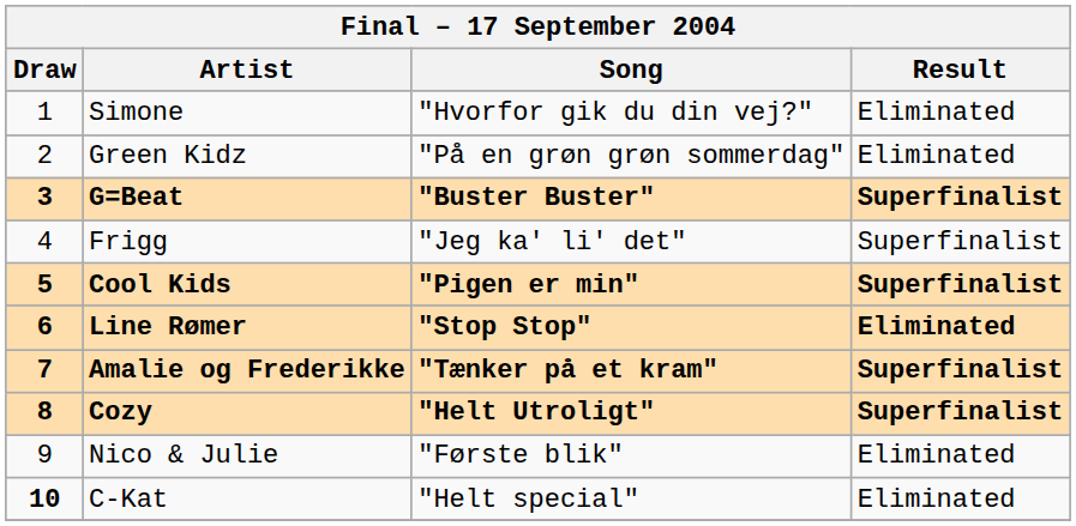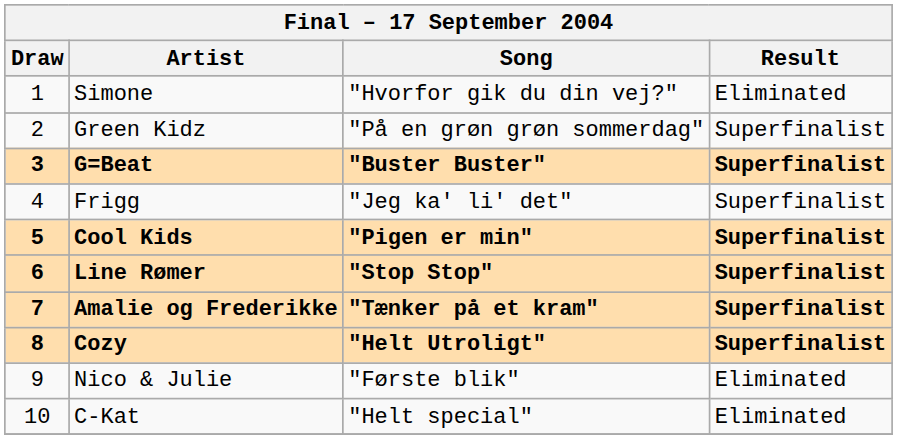 <table class="sortable wikitable" style="margin: 1em auto 1em auto;">
 <tr>
 <th colspan="4"><strong>Final – 17 September 2004</strong></th>
 </tr>
 <tr>
 <th>Draw</th>
 <th>Artist</th>
 <th>Song</th>
 <th>Result</th>
 </tr>
 <tr>
 <td align="center">1</td>
 <td>Simone</td>
 <td>"Hvorfor gik du din vej?"</td>
 <td>Eliminated</td>
 </tr>
 <tr>
 <td align="center">2</td>
 <td>Green Kidz</td>
 <td>"På en grøn grøn sommerdag"</td>
-<td>Eliminated</td>
+<td>Superfinalist</td>
 </tr>
 <tr style="background: navajowhite; font-weight: bold;">
 <td align="center"><strong>3</strong></td>
 <td>G=Beat</td>
 <td>"Buster Buster"</td>
 <td>Superfinalist</td>
 </tr>
 <tr>
 <td align="center">4</td>
 <td>Frigg</td>
 <td>"Jeg ka' li' det"</td>
 <td>Superfinalist</td>
 </tr>
 <tr style="background: navajowhite; font-weight: bold;">
 <td align="center">5</td>
 <td>Cool Kids</td>
 <td>"Pigen er min"</td>
 <td>Superfinalist</td>
 </tr>
 <tr style="background: navajowhite; font-weight: bold;">
 <td align="center">6</td>
 <td>Line Rømer</td>
 <td>"Stop Stop"</td>
-<td>Eliminated</td>
+<td>Superfinalist</td>
 </tr>
 <tr style="background: navajowhite; font-weight: bold;">
 <td align="center">7</td>
 <td>Amalie og Frederikke</td>
 <td>"Tænker på et kram"</td>
 <td>Superfinalist</td>
 </tr>
 <tr style="background: navajowhite; font-weight: bold;">
 <td align="center">8</td>
 <td>Cozy</td>
 <td>"Helt Utroligt"</td>
 <td>Superfinalist</td>
 </tr>
 <tr>
 <td align="center">9</td>
 <td>Nico & Julie</td>
 <td>"Første blik"</td>
 <td>Eliminated</td>
 </tr>
 <tr>
-<td align="center"><strong>10</strong></td>
+<td align="center">10</td>
 <td>C-Kat</td>
 <td>"Helt special"</td>
 <td>Eliminated</td>
 </tr>
 <tr>
 </tr>
 </table>
